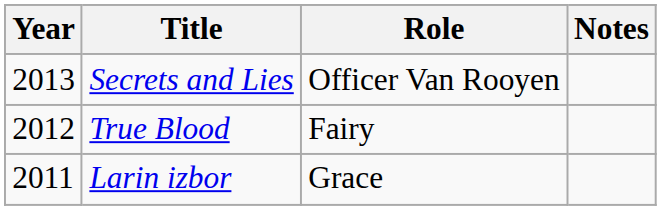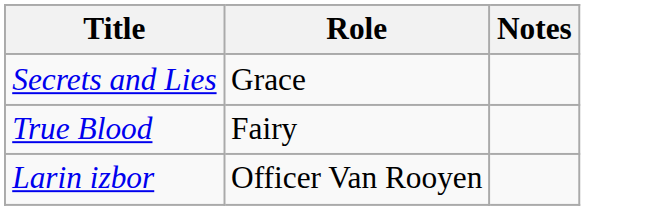 <table class="wikitable sortable">
 <tr>
-<th>Year</th>
 <th>Title</th>
 <th>Role</th>
 <th class="unsortable">Notes</th>
 </tr>
 <tr>
-<td>2013</td>
 <td><em><a href='#'>Secrets and Lies</a></em></td>
-<td>Officer Van Rooyen</td>
+<td>Grace</td>
 <td></td>
 </tr>
 <tr>
-<td>2012</td>
 <td><em><a href='#'>True Blood</a></em></td>
 <td>Fairy</td>
 <td></td>
 </tr>
 <tr>
-<td>2011</td>
 <td><em><a href='#'>Larin izbor</a></em></td>
-<td>Grace</td>
+<td>Officer Van Rooyen</td>
 <td></td>
 </tr>
 </table>
